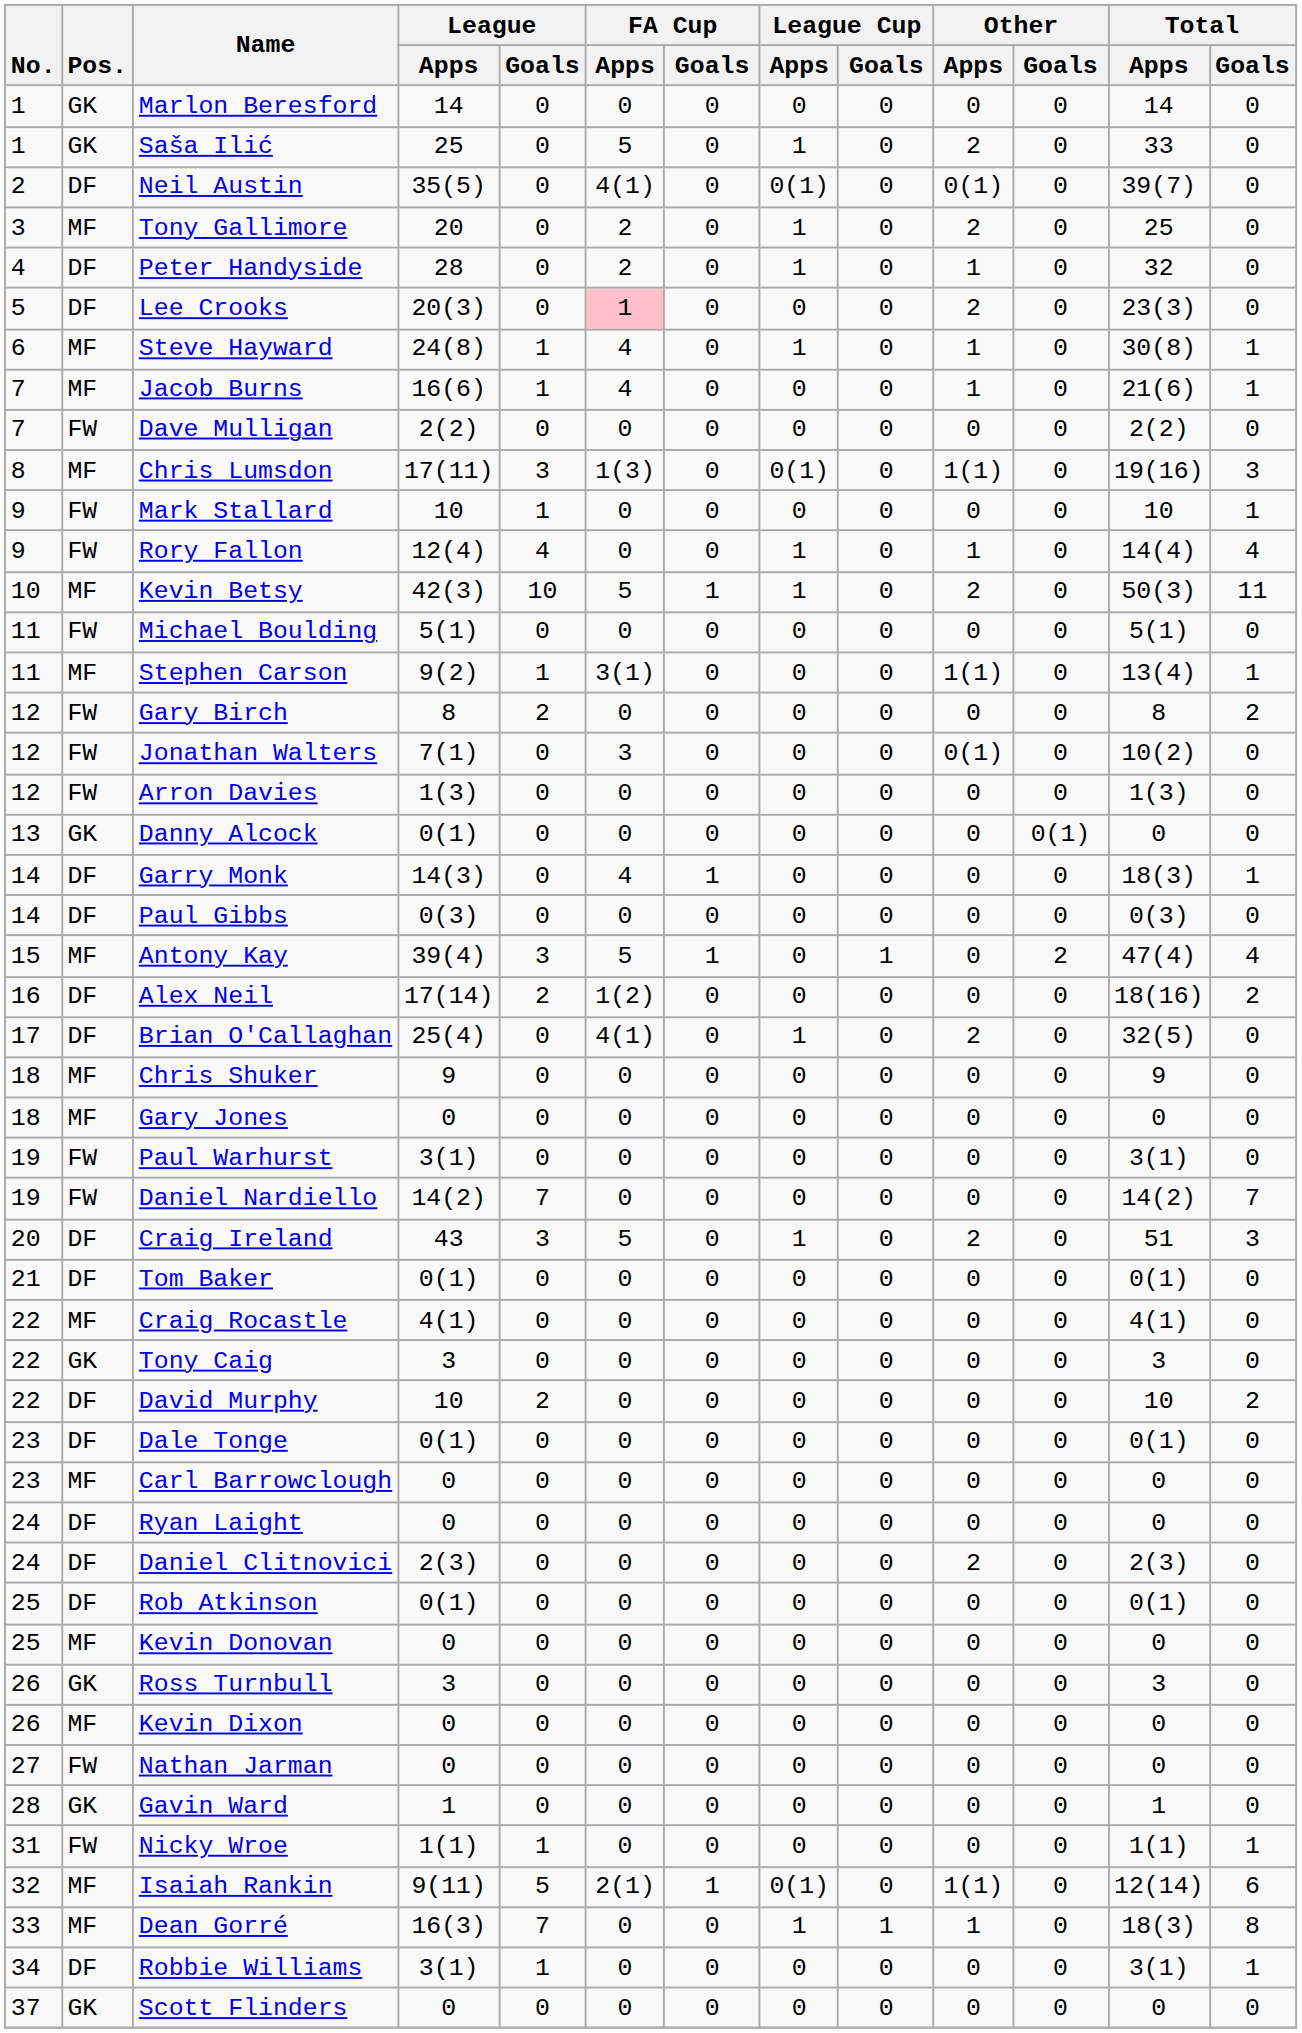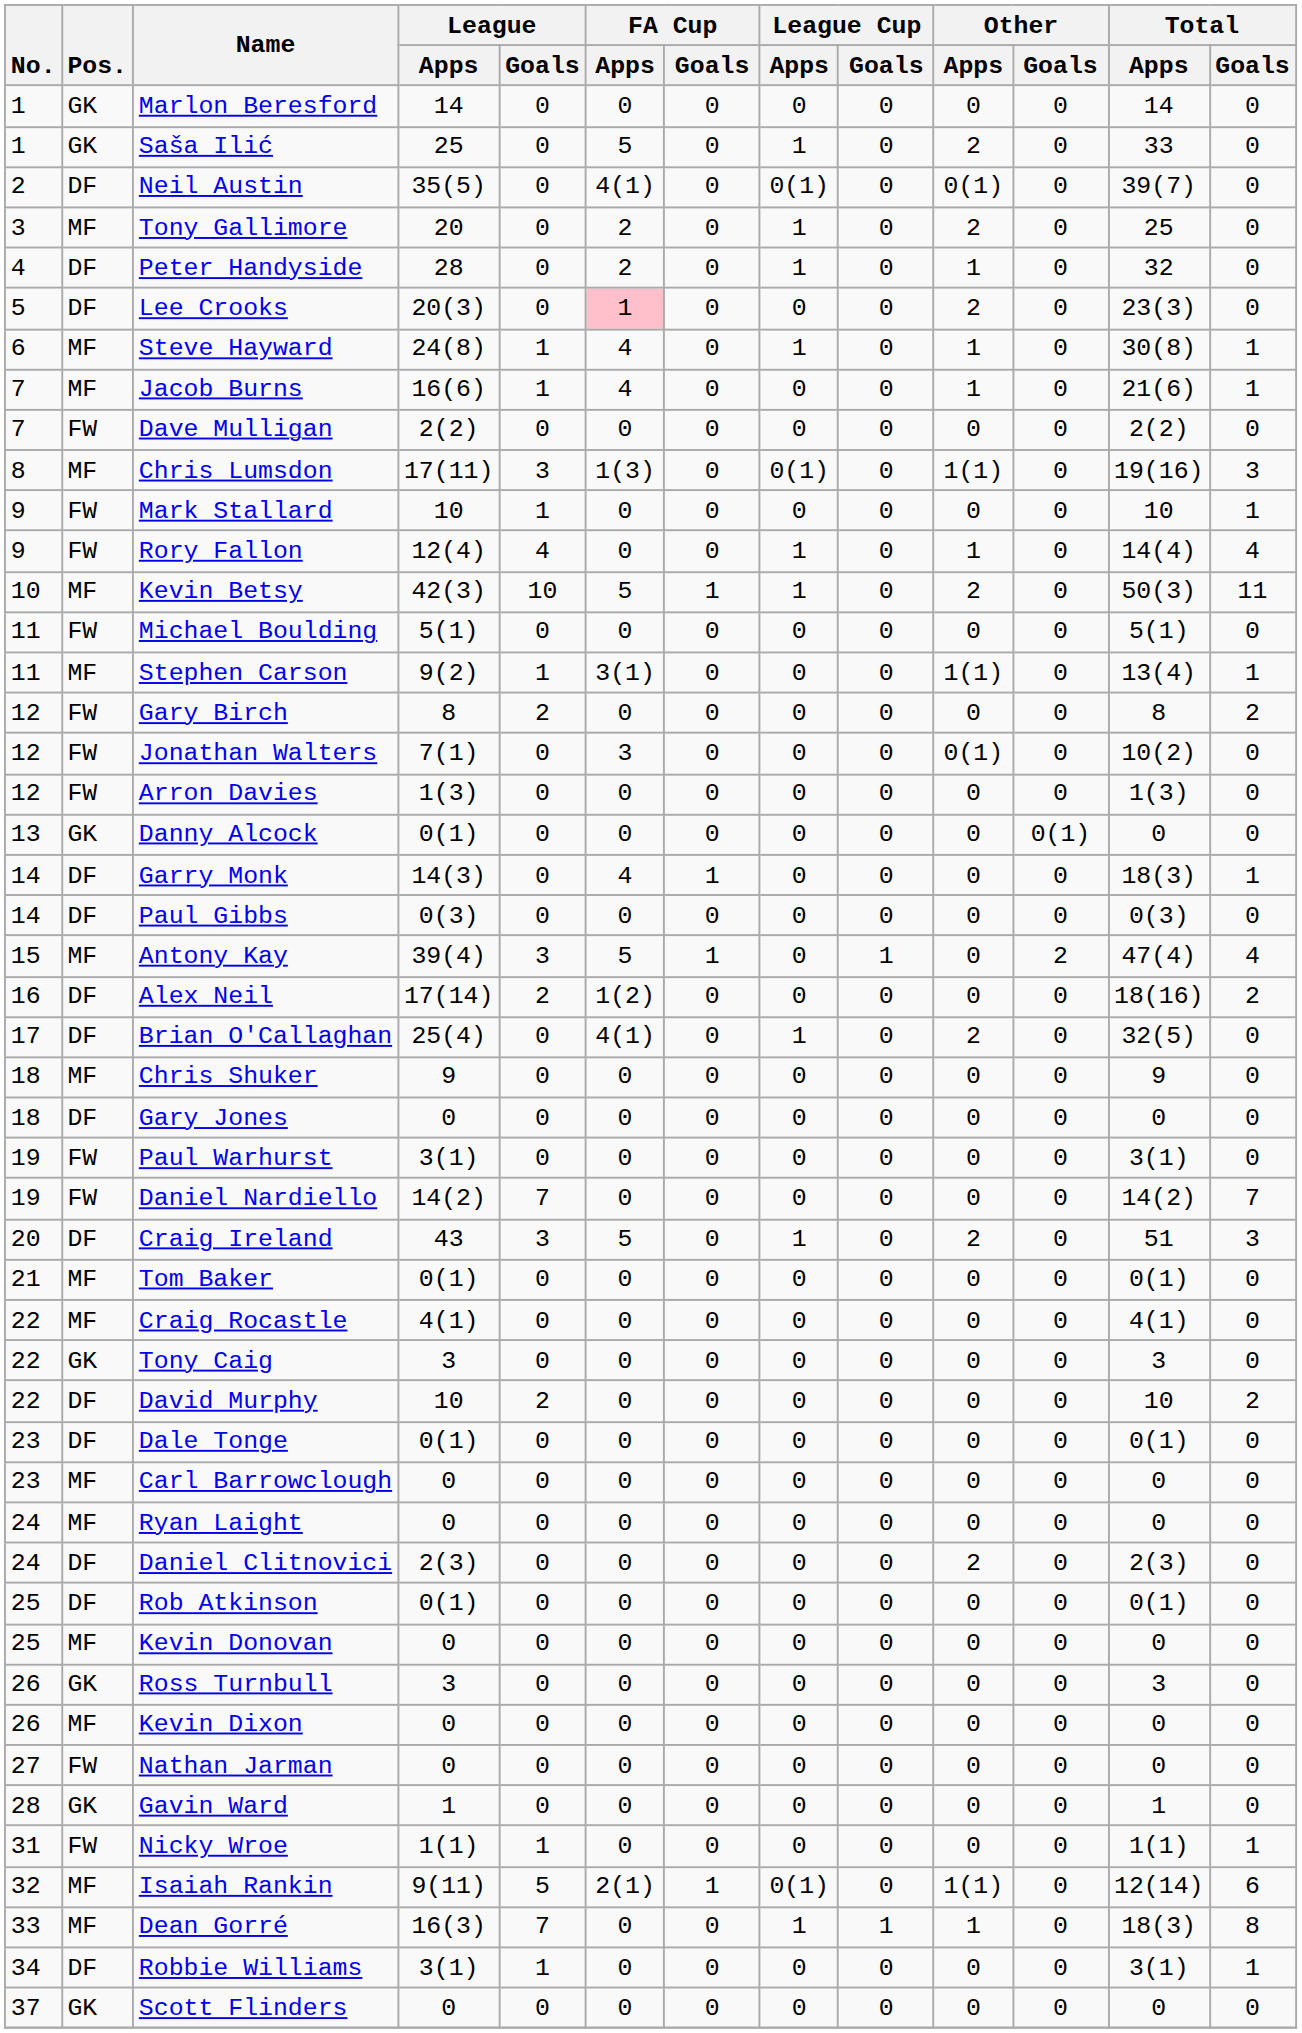 <table class="wikitable" style="text-align:center">
 <tr>
 <th rowspan="2" valign="bottom">No.</th>
 <th rowspan="2" valign="bottom">Pos.</th>
 <th rowspan="2">Name</th>
 <th colspan="2" width="85">League</th>
 <th colspan="2" width="85">FA Cup</th>
 <th colspan="2" width="85">League Cup</th>
 <th colspan="2" width="85">Other</th>
 <th colspan="2" width="85">Total</th>
 </tr>
 <tr>
 <th>Apps</th>
 <th>Goals</th>
 <th>Apps</th>
 <th>Goals</th>
 <th>Apps</th>
 <th>Goals</th>
 <th>Apps</th>
 <th>Goals</th>
 <th>Apps</th>
 <th>Goals</th>
 </tr>
 <tr>
 <td align="left">1</td>
 <td align="left">GK</td>
 <td align="left"> <a href='#'>Marlon Beresford</a></td>
 <td>14</td>
 <td>0</td>
 <td>0</td>
 <td>0</td>
 <td>0</td>
 <td>0</td>
 <td>0</td>
 <td>0</td>
 <td>14</td>
 <td>0</td>
 </tr>
 <tr>
 <td align="left">1</td>
 <td align="left">GK</td>
 <td align="left"> <a href='#'>Saša Ilić</a></td>
 <td>25</td>
 <td>0</td>
 <td>5</td>
 <td>0</td>
 <td>1</td>
 <td>0</td>
 <td>2</td>
 <td>0</td>
 <td>33</td>
 <td>0</td>
 </tr>
 <tr>
 <td align="left">2</td>
 <td align="left">DF</td>
 <td align="left"> <a href='#'>Neil Austin</a></td>
 <td>35(5)</td>
 <td>0</td>
 <td>4(1)</td>
 <td>0</td>
 <td>0(1)</td>
 <td>0</td>
 <td>0(1)</td>
 <td>0</td>
 <td>39(7)</td>
 <td>0</td>
 </tr>
 <tr>
 <td align="left">3</td>
 <td align="left">MF</td>
 <td align="left"> <a href='#'>Tony Gallimore</a></td>
 <td>20</td>
 <td>0</td>
 <td>2</td>
 <td>0</td>
 <td>1</td>
 <td>0</td>
 <td>2</td>
 <td>0</td>
 <td>25</td>
 <td>0</td>
 </tr>
 <tr>
 <td align="left">4</td>
 <td align="left">DF</td>
 <td align="left"> <a href='#'>Peter Handyside</a></td>
 <td>28</td>
 <td>0</td>
 <td>2</td>
 <td>0</td>
 <td>1</td>
 <td>0</td>
 <td>1</td>
 <td>0</td>
 <td>32</td>
 <td>0</td>
 </tr>
 <tr>
 <td align="left">5</td>
 <td align="left">DF</td>
 <td align="left"> <a href='#'>Lee Crooks</a></td>
 <td>20(3)</td>
 <td>0</td>
 <td style="background: pink;">1</td>
 <td>0</td>
 <td>0</td>
 <td>0</td>
 <td>2</td>
 <td>0</td>
 <td>23(3)</td>
 <td>0</td>
 </tr>
 <tr>
 <td align="left">6</td>
 <td align="left">MF</td>
 <td align="left"> <a href='#'>Steve Hayward</a></td>
 <td>24(8)</td>
 <td>1</td>
 <td>4</td>
 <td>0</td>
 <td>1</td>
 <td>0</td>
 <td>1</td>
 <td>0</td>
 <td>30(8)</td>
 <td>1</td>
 </tr>
 <tr>
 <td align="left">7</td>
 <td align="left">MF</td>
 <td align="left"> <a href='#'>Jacob Burns</a></td>
 <td>16(6)</td>
 <td>1</td>
 <td>4</td>
 <td>0</td>
 <td>0</td>
 <td>0</td>
 <td>1</td>
 <td>0</td>
 <td>21(6)</td>
 <td>1</td>
 </tr>
 <tr>
 <td align="left">7</td>
 <td align="left">FW</td>
 <td align="left"> <a href='#'>Dave Mulligan</a></td>
 <td>2(2)</td>
 <td>0</td>
 <td>0</td>
 <td>0</td>
 <td>0</td>
 <td>0</td>
 <td>0</td>
 <td>0</td>
 <td>2(2)</td>
 <td>0</td>
 </tr>
 <tr>
 <td align="left">8</td>
 <td align="left">MF</td>
 <td align="left"> <a href='#'>Chris Lumsdon</a></td>
 <td>17(11)</td>
 <td>3</td>
 <td>1(3)</td>
 <td>0</td>
 <td>0(1)</td>
 <td>0</td>
 <td>1(1)</td>
 <td>0</td>
 <td>19(16)</td>
 <td>3</td>
 </tr>
 <tr>
 <td align="left">9</td>
 <td align="left">FW</td>
 <td align="left"> <a href='#'>Mark Stallard</a></td>
 <td>10</td>
 <td>1</td>
 <td>0</td>
 <td>0</td>
 <td>0</td>
 <td>0</td>
 <td>0</td>
 <td>0</td>
 <td>10</td>
 <td>1</td>
 </tr>
 <tr>
 <td align="left">9</td>
 <td align="left">FW</td>
 <td align="left"> <a href='#'>Rory Fallon</a></td>
 <td>12(4)</td>
 <td>4</td>
 <td>0</td>
 <td>0</td>
 <td>1</td>
 <td>0</td>
 <td>1</td>
 <td>0</td>
 <td>14(4)</td>
 <td>4</td>
 </tr>
 <tr>
 <td align="left">10</td>
 <td align="left">MF</td>
 <td align="left"> <a href='#'>Kevin Betsy</a></td>
 <td>42(3)</td>
 <td>10</td>
 <td>5</td>
 <td>1</td>
 <td>1</td>
 <td>0</td>
 <td>2</td>
 <td>0</td>
 <td>50(3)</td>
 <td>11</td>
 </tr>
 <tr>
 <td align="left">11</td>
 <td align="left">FW</td>
 <td align="left"> <a href='#'>Michael Boulding</a></td>
 <td>5(1)</td>
 <td>0</td>
 <td>0</td>
 <td>0</td>
 <td>0</td>
 <td>0</td>
 <td>0</td>
 <td>0</td>
 <td>5(1)</td>
 <td>0</td>
 </tr>
 <tr>
 <td align="left">11</td>
 <td align="left">MF</td>
 <td align="left"> <a href='#'>Stephen Carson</a></td>
 <td>9(2)</td>
 <td>1</td>
 <td>3(1)</td>
 <td>0</td>
 <td>0</td>
 <td>0</td>
 <td>1(1)</td>
 <td>0</td>
 <td>13(4)</td>
 <td>1</td>
 </tr>
 <tr>
 <td align="left">12</td>
 <td align="left">FW</td>
 <td align="left"> <a href='#'>Gary Birch</a></td>
 <td>8</td>
 <td>2</td>
 <td>0</td>
 <td>0</td>
 <td>0</td>
 <td>0</td>
 <td>0</td>
 <td>0</td>
 <td>8</td>
 <td>2</td>
 </tr>
 <tr>
 <td align="left">12</td>
 <td align="left">FW</td>
 <td align="left"> <a href='#'>Jonathan Walters</a></td>
 <td>7(1)</td>
 <td>0</td>
 <td>3</td>
 <td>0</td>
 <td>0</td>
 <td>0</td>
 <td>0(1)</td>
 <td>0</td>
 <td>10(2)</td>
 <td>0</td>
 </tr>
 <tr>
 <td align="left">12</td>
 <td align="left">FW</td>
 <td align="left"> <a href='#'>Arron Davies</a></td>
 <td>1(3)</td>
 <td>0</td>
 <td>0</td>
 <td>0</td>
 <td>0</td>
 <td>0</td>
 <td>0</td>
 <td>0</td>
 <td>1(3)</td>
 <td>0</td>
 </tr>
 <tr>
 <td align="left">13</td>
 <td align="left">GK</td>
 <td align="left"> <a href='#'>Danny Alcock</a></td>
 <td>0(1)</td>
 <td>0</td>
 <td>0</td>
 <td>0</td>
 <td>0</td>
 <td>0</td>
 <td>0</td>
 <td>0(1)</td>
 <td>0</td>
 <td>0</td>
 </tr>
 <tr>
 <td align="left">14</td>
 <td align="left">DF</td>
 <td align="left"> <a href='#'>Garry Monk</a></td>
 <td>14(3)</td>
 <td>0</td>
 <td>4</td>
 <td>1</td>
 <td>0</td>
 <td>0</td>
 <td>0</td>
 <td>0</td>
 <td>18(3)</td>
 <td>1</td>
 </tr>
 <tr>
 <td align="left">14</td>
 <td align="left">DF</td>
 <td align="left"> <a href='#'>Paul Gibbs</a></td>
 <td>0(3)</td>
 <td>0</td>
 <td>0</td>
 <td>0</td>
 <td>0</td>
 <td>0</td>
 <td>0</td>
 <td>0</td>
 <td>0(3)</td>
 <td>0</td>
 </tr>
 <tr>
 <td align="left">15</td>
 <td align="left">MF</td>
 <td align="left"> <a href='#'>Antony Kay</a></td>
 <td>39(4)</td>
 <td>3</td>
 <td>5</td>
 <td>1</td>
 <td>0</td>
 <td>1</td>
 <td>0</td>
 <td>2</td>
 <td>47(4)</td>
 <td>4</td>
 </tr>
 <tr>
 <td align="left">16</td>
 <td align="left">DF</td>
 <td align="left"> <a href='#'>Alex Neil</a></td>
 <td>17(14)</td>
 <td>2</td>
 <td>1(2)</td>
 <td>0</td>
 <td>0</td>
 <td>0</td>
 <td>0</td>
 <td>0</td>
 <td>18(16)</td>
 <td>2</td>
 </tr>
 <tr>
 <td align="left">17</td>
 <td align="left">DF</td>
 <td align="left"> <a href='#'>Brian O'Callaghan</a></td>
 <td>25(4)</td>
 <td>0</td>
 <td>4(1)</td>
 <td>0</td>
 <td>1</td>
 <td>0</td>
 <td>2</td>
 <td>0</td>
 <td>32(5)</td>
 <td>0</td>
 </tr>
 <tr>
 <td align="left">18</td>
 <td align="left">MF</td>
 <td align="left"> <a href='#'>Chris Shuker</a></td>
 <td>9</td>
 <td>0</td>
 <td>0</td>
 <td>0</td>
 <td>0</td>
 <td>0</td>
 <td>0</td>
 <td>0</td>
 <td>9</td>
 <td>0</td>
 </tr>
 <tr>
 <td align="left">18</td>
-<td align="left">MF</td>
+<td align="left">DF</td>
 <td align="left"> <a href='#'>Gary Jones</a></td>
 <td>0</td>
 <td>0</td>
 <td>0</td>
 <td>0</td>
 <td>0</td>
 <td>0</td>
 <td>0</td>
 <td>0</td>
 <td>0</td>
 <td>0</td>
 </tr>
 <tr>
 <td align="left">19</td>
 <td align="left">FW</td>
 <td align="left"> <a href='#'>Paul Warhurst</a></td>
 <td>3(1)</td>
 <td>0</td>
 <td>0</td>
 <td>0</td>
 <td>0</td>
 <td>0</td>
 <td>0</td>
 <td>0</td>
 <td>3(1)</td>
 <td>0</td>
 </tr>
 <tr>
 <td align="left">19</td>
 <td align="left">FW</td>
 <td align="left"> <a href='#'>Daniel Nardiello</a></td>
 <td>14(2)</td>
 <td>7</td>
 <td>0</td>
 <td>0</td>
 <td>0</td>
 <td>0</td>
 <td>0</td>
 <td>0</td>
 <td>14(2)</td>
 <td>7</td>
 </tr>
 <tr>
 <td align="left">20</td>
 <td align="left">DF</td>
 <td align="left"> <a href='#'>Craig Ireland</a></td>
 <td>43</td>
 <td>3</td>
 <td>5</td>
 <td>0</td>
 <td>1</td>
 <td>0</td>
 <td>2</td>
 <td>0</td>
 <td>51</td>
 <td>3</td>
 </tr>
 <tr>
 <td align="left">21</td>
-<td align="left">DF</td>
+<td align="left">MF</td>
 <td align="left"> <a href='#'>Tom Baker</a></td>
 <td>0(1)</td>
 <td>0</td>
 <td>0</td>
 <td>0</td>
 <td>0</td>
 <td>0</td>
 <td>0</td>
 <td>0</td>
 <td>0(1)</td>
 <td>0</td>
 </tr>
 <tr>
 <td align="left">22</td>
 <td align="left">MF</td>
 <td align="left"> <a href='#'>Craig Rocastle</a></td>
 <td>4(1)</td>
 <td>0</td>
 <td>0</td>
 <td>0</td>
 <td>0</td>
 <td>0</td>
 <td>0</td>
 <td>0</td>
 <td>4(1)</td>
 <td>0</td>
 </tr>
 <tr>
 <td align="left">22</td>
 <td align="left">GK</td>
 <td align="left"> <a href='#'>Tony Caig</a></td>
 <td>3</td>
 <td>0</td>
 <td>0</td>
 <td>0</td>
 <td>0</td>
 <td>0</td>
 <td>0</td>
 <td>0</td>
 <td>3</td>
 <td>0</td>
 </tr>
 <tr>
 <td align="left">22</td>
 <td align="left">DF</td>
 <td align="left"> <a href='#'>David Murphy</a></td>
 <td>10</td>
 <td>2</td>
 <td>0</td>
 <td>0</td>
 <td>0</td>
 <td>0</td>
 <td>0</td>
 <td>0</td>
 <td>10</td>
 <td>2</td>
 </tr>
 <tr>
 <td align="left">23</td>
 <td align="left">DF</td>
 <td align="left"> <a href='#'>Dale Tonge</a></td>
 <td>0(1)</td>
 <td>0</td>
 <td>0</td>
 <td>0</td>
 <td>0</td>
 <td>0</td>
 <td>0</td>
 <td>0</td>
 <td>0(1)</td>
 <td>0</td>
 </tr>
 <tr>
 <td align="left">23</td>
 <td align="left">MF</td>
 <td align="left"> <a href='#'>Carl Barrowclough</a></td>
 <td>0</td>
 <td>0</td>
 <td>0</td>
 <td>0</td>
 <td>0</td>
 <td>0</td>
 <td>0</td>
 <td>0</td>
 <td>0</td>
 <td>0</td>
 </tr>
 <tr>
 <td align="left">24</td>
-<td align="left">DF</td>
+<td align="left">MF</td>
 <td align="left"> <a href='#'>Ryan Laight</a></td>
 <td>0</td>
 <td>0</td>
 <td>0</td>
 <td>0</td>
 <td>0</td>
 <td>0</td>
 <td>0</td>
 <td>0</td>
 <td>0</td>
 <td>0</td>
 </tr>
 <tr>
 <td align="left">24</td>
 <td align="left">DF</td>
 <td align="left"> <a href='#'>Daniel Clitnovici</a></td>
 <td>2(3)</td>
 <td>0</td>
 <td>0</td>
 <td>0</td>
 <td>0</td>
 <td>0</td>
 <td>2</td>
 <td>0</td>
 <td>2(3)</td>
 <td>0</td>
 </tr>
 <tr>
 <td align="left">25</td>
 <td align="left">DF</td>
 <td align="left"> <a href='#'>Rob Atkinson</a></td>
 <td>0(1)</td>
 <td>0</td>
 <td>0</td>
 <td>0</td>
 <td>0</td>
 <td>0</td>
 <td>0</td>
 <td>0</td>
 <td>0(1)</td>
 <td>0</td>
 </tr>
 <tr>
 <td align="left">25</td>
 <td align="left">MF</td>
 <td align="left"> <a href='#'>Kevin Donovan</a></td>
 <td>0</td>
 <td>0</td>
 <td>0</td>
 <td>0</td>
 <td>0</td>
 <td>0</td>
 <td>0</td>
 <td>0</td>
 <td>0</td>
 <td>0</td>
 </tr>
 <tr>
 <td align="left">26</td>
 <td align="left">GK</td>
 <td align="left"> <a href='#'>Ross Turnbull</a></td>
 <td>3</td>
 <td>0</td>
 <td>0</td>
 <td>0</td>
 <td>0</td>
 <td>0</td>
 <td>0</td>
 <td>0</td>
 <td>3</td>
 <td>0</td>
 </tr>
 <tr>
 <td align="left">26</td>
 <td align="left">MF</td>
 <td align="left"> <a href='#'>Kevin Dixon</a></td>
 <td>0</td>
 <td>0</td>
 <td>0</td>
 <td>0</td>
 <td>0</td>
 <td>0</td>
 <td>0</td>
 <td>0</td>
 <td>0</td>
 <td>0</td>
 </tr>
 <tr>
 <td align="left">27</td>
 <td align="left">FW</td>
 <td align="left"> <a href='#'>Nathan Jarman</a></td>
 <td>0</td>
 <td>0</td>
 <td>0</td>
 <td>0</td>
 <td>0</td>
 <td>0</td>
 <td>0</td>
 <td>0</td>
 <td>0</td>
 <td>0</td>
 </tr>
 <tr>
 <td align="left">28</td>
 <td align="left">GK</td>
 <td align="left"> <a href='#'>Gavin Ward</a></td>
 <td>1</td>
 <td>0</td>
 <td>0</td>
 <td>0</td>
 <td>0</td>
 <td>0</td>
 <td>0</td>
 <td>0</td>
 <td>1</td>
 <td>0</td>
 </tr>
 <tr>
 <td align="left">31</td>
 <td align="left">FW</td>
 <td align="left"> <a href='#'>Nicky Wroe</a></td>
 <td>1(1)</td>
 <td>1</td>
 <td>0</td>
 <td>0</td>
 <td>0</td>
 <td>0</td>
 <td>0</td>
 <td>0</td>
 <td>1(1)</td>
 <td>1</td>
 </tr>
 <tr>
 <td align="left">32</td>
 <td align="left">MF</td>
 <td align="left"> <a href='#'>Isaiah Rankin</a></td>
 <td>9(11)</td>
 <td>5</td>
 <td>2(1)</td>
 <td>1</td>
 <td>0(1)</td>
 <td>0</td>
 <td>1(1)</td>
 <td>0</td>
 <td>12(14)</td>
 <td>6</td>
 </tr>
 <tr>
 <td align="left">33</td>
 <td align="left">MF</td>
 <td align="left"> <a href='#'>Dean Gorré</a></td>
 <td>16(3)</td>
 <td>7</td>
 <td>0</td>
 <td>0</td>
 <td>1</td>
 <td>1</td>
 <td>1</td>
 <td>0</td>
 <td>18(3)</td>
 <td>8</td>
 </tr>
 <tr>
 <td align="left">34</td>
 <td align="left">DF</td>
 <td align="left"> <a href='#'>Robbie Williams</a></td>
 <td>3(1)</td>
 <td>1</td>
 <td>0</td>
 <td>0</td>
 <td>0</td>
 <td>0</td>
 <td>0</td>
 <td>0</td>
 <td>3(1)</td>
 <td>1</td>
 </tr>
 <tr>
 <td align="left">37</td>
 <td align="left">GK</td>
 <td align="left"> <a href='#'>Scott Flinders</a></td>
 <td>0</td>
 <td>0</td>
 <td>0</td>
 <td>0</td>
 <td>0</td>
 <td>0</td>
 <td>0</td>
 <td>0</td>
 <td>0</td>
 <td>0</td>
 </tr>
 <tr>
 </tr>
 </table>
